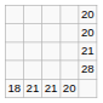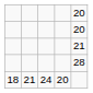 <table class="wikitable" style="text-align:center">
 <tr>
 <td></td>
 <td></td>
 <td></td>
 <td></td>
 <td>20</td>
 </tr>
 <tr>
 <td></td>
 <td></td>
 <td></td>
 <td></td>
 <td>20</td>
 </tr>
 <tr>
 <td></td>
 <td></td>
 <td></td>
 <td></td>
 <td>21</td>
 </tr>
 <tr>
 <td></td>
 <td></td>
 <td></td>
 <td></td>
 <td>28</td>
 </tr>
 <tr>
 <td>18</td>
 <td>21</td>
-<td>21</td>
+<td>24</td>
 <td>20</td>
 <td></td>
 </tr>
 </table>
